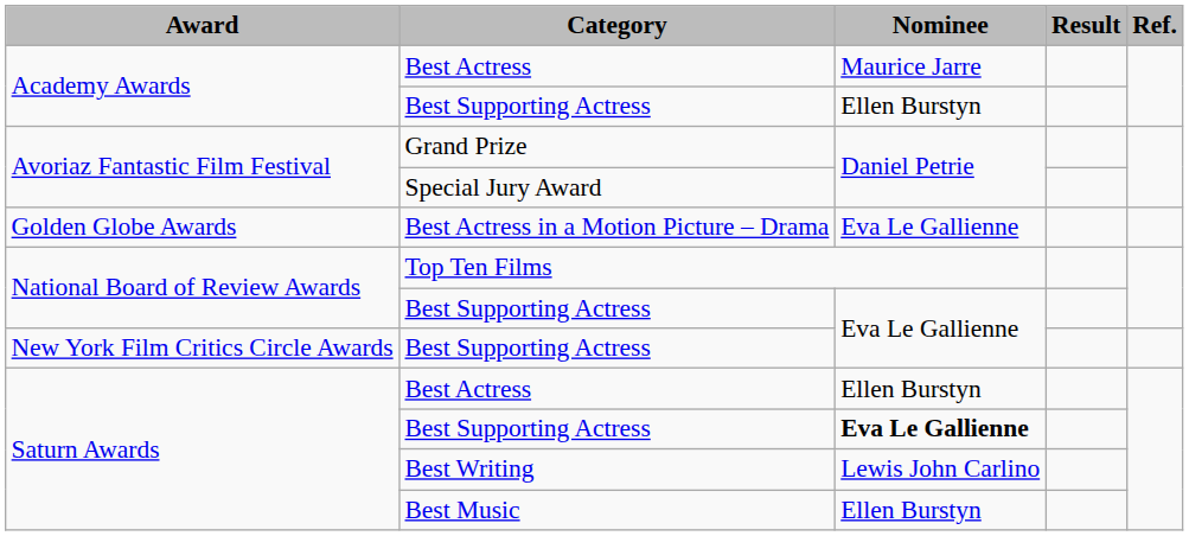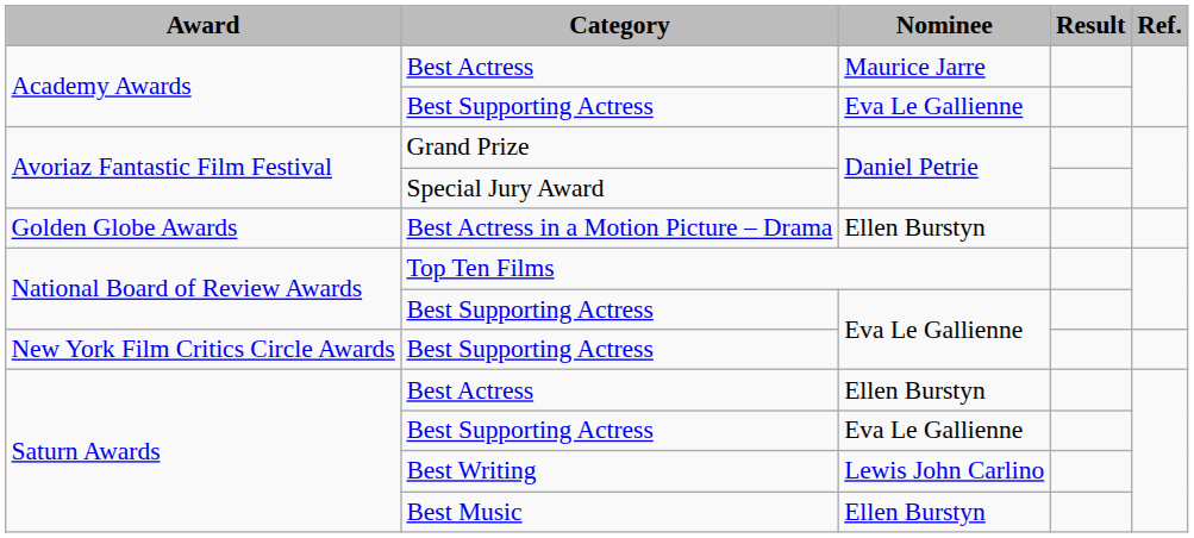 <table class="wikitable">
 <tr>
 <th style="background:#bcbcbc;">Award</th>
 <th style="background:#bcbcbc;">Category</th>
 <th style="background:#bcbcbc;">Nominee</th>
 <th style="background:#bcbcbc;">Result</th>
 <th style="background:#bcbcbc;">Ref.</th>
 </tr>
 <tr>
 <td rowspan="2"><a href='#'>Academy Awards</a></td>
 <td><a href='#'>Best Actress</a></td>
 <td><a href='#'>Maurice Jarre</a></td>
 <td></td>
 <td rowspan="2" align="center"></td>
 </tr>
 <tr>
 <td><a href='#'>Best Supporting Actress</a></td>
-<td>Ellen Burstyn</td>
+<td><a href='#'>Eva Le Gallienne</a></td>
 <td></td>
 </tr>
 <tr>
 <td rowspan="2"><a href='#'>Avoriaz Fantastic Film Festival</a></td>
 <td>Grand Prize</td>
 <td rowspan="2"><a href='#'>Daniel Petrie</a></td>
 <td></td>
 <td align="center" rowspan="2"></td>
 </tr>
 <tr>
 <td>Special Jury Award</td>
 <td></td>
 </tr>
 <tr>
 <td><a href='#'>Golden Globe Awards</a></td>
 <td><a href='#'>Best Actress in a Motion Picture – Drama</a></td>
-<td><a href='#'>Eva Le Gallienne</a></td>
+<td>Ellen Burstyn</td>
 <td></td>
 <td align="center"></td>
 </tr>
 <tr>
 <td rowspan="2"><a href='#'>National Board of Review Awards</a></td>
 <td colspan="2"><a href='#'>Top Ten Films</a></td>
 <td></td>
 <td rowspan="2" align="center"></td>
 </tr>
 <tr>
 <td><a href='#'>Best Supporting Actress</a></td>
 <td rowspan="2">Eva Le Gallienne</td>
 <td></td>
 </tr>
 <tr>
 <td><a href='#'>New York Film Critics Circle Awards</a></td>
 <td><a href='#'>Best Supporting Actress</a></td>
 <td></td>
 <td align="center"></td>
 </tr>
 <tr>
 <td rowspan="4"><a href='#'>Saturn Awards</a></td>
 <td><a href='#'>Best Actress</a></td>
 <td>Ellen Burstyn</td>
 <td></td>
 <td rowspan="4" align="center"></td>
 </tr>
 <tr>
 <td><a href='#'>Best Supporting Actress</a></td>
-<td><strong>Eva Le Gallienne</strong></td>
+<td>Eva Le Gallienne</td>
 <td></td>
 </tr>
 <tr>
 <td><a href='#'>Best Writing</a></td>
 <td><a href='#'>Lewis John Carlino</a></td>
 <td></td>
 </tr>
 <tr>
 <td><a href='#'>Best Music</a></td>
 <td><a href='#'>Ellen Burstyn</a></td>
 <td></td>
 </tr>
 </table>
